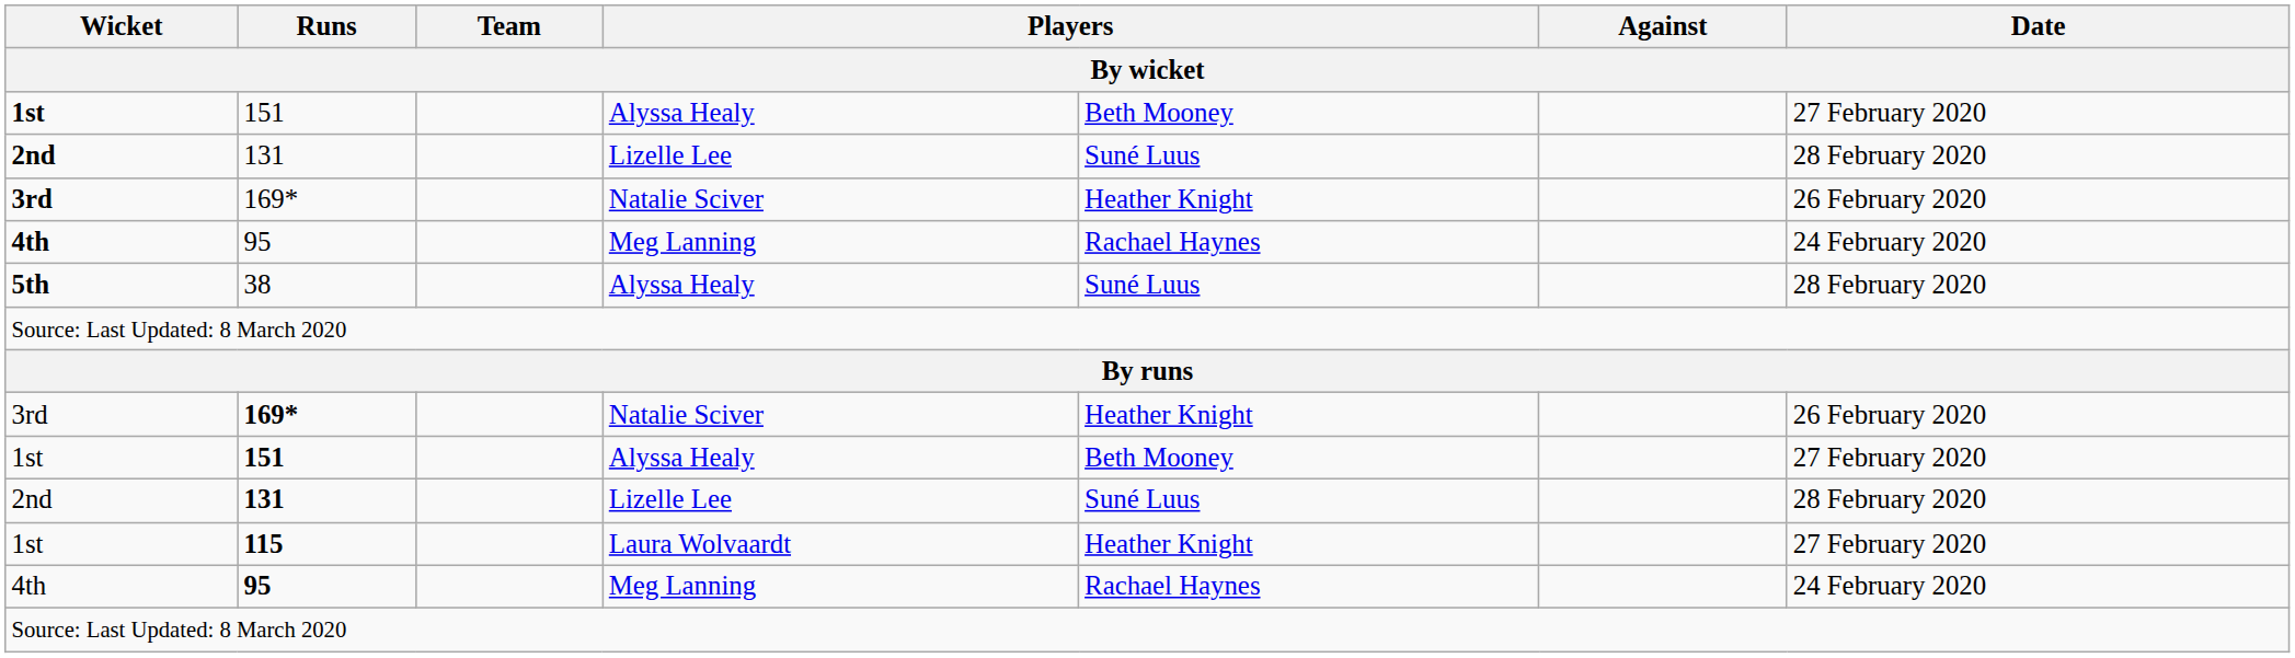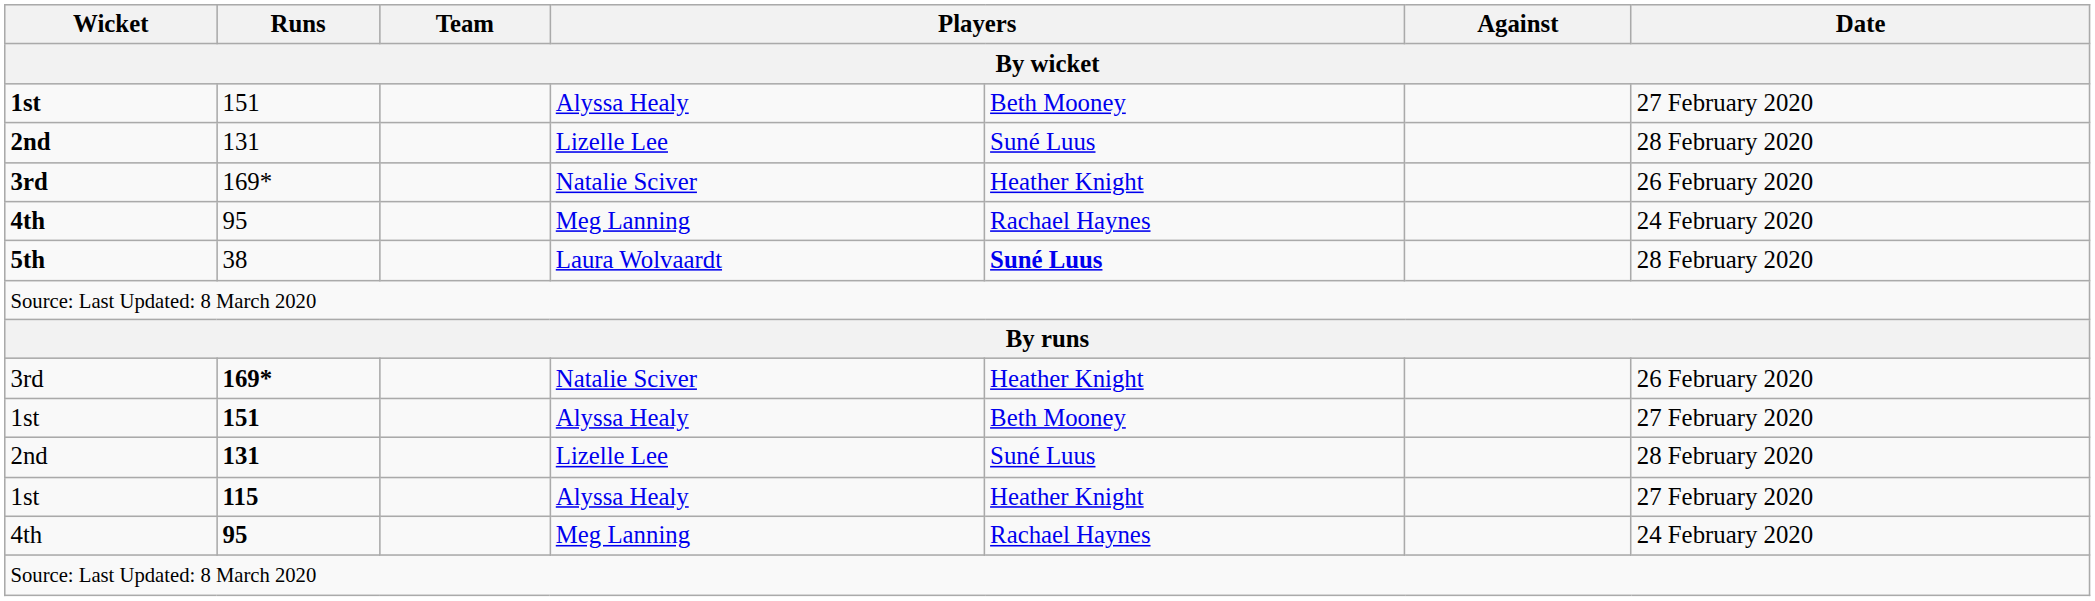 <table class="wikitable sortable" style="text-align:left" width="85%">
 <tr>
 <th>Wicket</th>
 <th>Runs</th>
 <th>Team</th>
 <th colspan=2 class="unsortable">Players</th>
 <th>Against</th>
 <th class="unsortable">Date</th>
 </tr>
 <tr>
 <th colspan="7">By wicket</th>
 </tr>
 <tr>
 <td><strong>1st</strong></td>
 <td>151</td>
 <td></td>
 <td><a href='#'>Alyssa Healy</a></td>
 <td><a href='#'>Beth Mooney</a></td>
 <td></td>
 <td>27 February 2020</td>
 </tr>
 <tr>
 <td><strong>2nd</strong></td>
 <td>131</td>
 <td></td>
 <td><a href='#'>Lizelle Lee</a></td>
 <td><a href='#'>Suné Luus</a></td>
 <td></td>
 <td>28 February 2020</td>
 </tr>
 <tr>
 <td><strong>3rd</strong></td>
 <td>169*</td>
 <td></td>
 <td><a href='#'>Natalie Sciver</a></td>
 <td><a href='#'>Heather Knight</a></td>
 <td></td>
 <td>26 February 2020</td>
 </tr>
 <tr>
 <td><strong>4th</strong></td>
 <td>95</td>
 <td></td>
 <td><a href='#'>Meg Lanning</a></td>
 <td><a href='#'>Rachael Haynes</a></td>
 <td></td>
 <td>24 February 2020</td>
 </tr>
 <tr>
 <td><strong>5th</strong></td>
 <td>38</td>
 <td></td>
-<td><a href='#'>Alyssa Healy</a></td>
-<td><a href='#'>Suné Luus</a></td>
+<td><a href='#'>Laura Wolvaardt</a></td>
+<td><strong><a href='#'>Suné Luus</a></strong></td>
 <td></td>
 <td>28 February 2020</td>
 </tr>
 <tr>
 <td colspan=7><small>Source:  Last Updated: 8 March 2020</small></td>
 </tr>
 <tr>
 <th colspan="7">By runs</th>
 </tr>
 <tr>
 <td>3rd</td>
 <td><strong>169*</strong></td>
 <td></td>
 <td><a href='#'>Natalie Sciver</a></td>
 <td><a href='#'>Heather Knight</a></td>
 <td></td>
 <td>26 February 2020</td>
 </tr>
 <tr>
 <td>1st</td>
 <td><strong>151</strong></td>
 <td></td>
 <td><a href='#'>Alyssa Healy</a></td>
 <td><a href='#'>Beth Mooney</a></td>
 <td></td>
 <td>27 February 2020</td>
 </tr>
 <tr>
 <td>2nd</td>
 <td><strong>131</strong></td>
 <td></td>
 <td><a href='#'>Lizelle Lee</a></td>
 <td><a href='#'>Suné Luus</a></td>
 <td></td>
 <td>28 February 2020</td>
 </tr>
 <tr>
 <td>1st</td>
 <td><strong>115</strong></td>
 <td></td>
-<td><a href='#'>Laura Wolvaardt</a></td>
+<td><a href='#'>Alyssa Healy</a></td>
 <td><a href='#'>Heather Knight</a></td>
 <td></td>
 <td>27 February 2020</td>
 </tr>
 <tr>
 <td>4th</td>
 <td><strong>95</strong></td>
 <td></td>
 <td><a href='#'>Meg Lanning</a></td>
 <td><a href='#'>Rachael Haynes</a></td>
 <td></td>
 <td>24 February 2020</td>
 </tr>
 <tr>
 <td colspan=7><small>Source:  Last Updated: 8 March 2020</small></td>
 </tr>
 </table>
